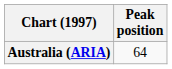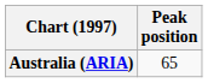 <table class="wikitable plainrowheaders" style="text-align:center">
 <tr>
 <th scope="col">Chart (1997)</th>
 <th scope="col">Peak<br>position</th>
 </tr>
 <tr>
 <th scope="row">Australia (<a href='#'>ARIA</a>)</th>
-<td>64</td>
+<td>65</td>
 </tr>
 </table>
